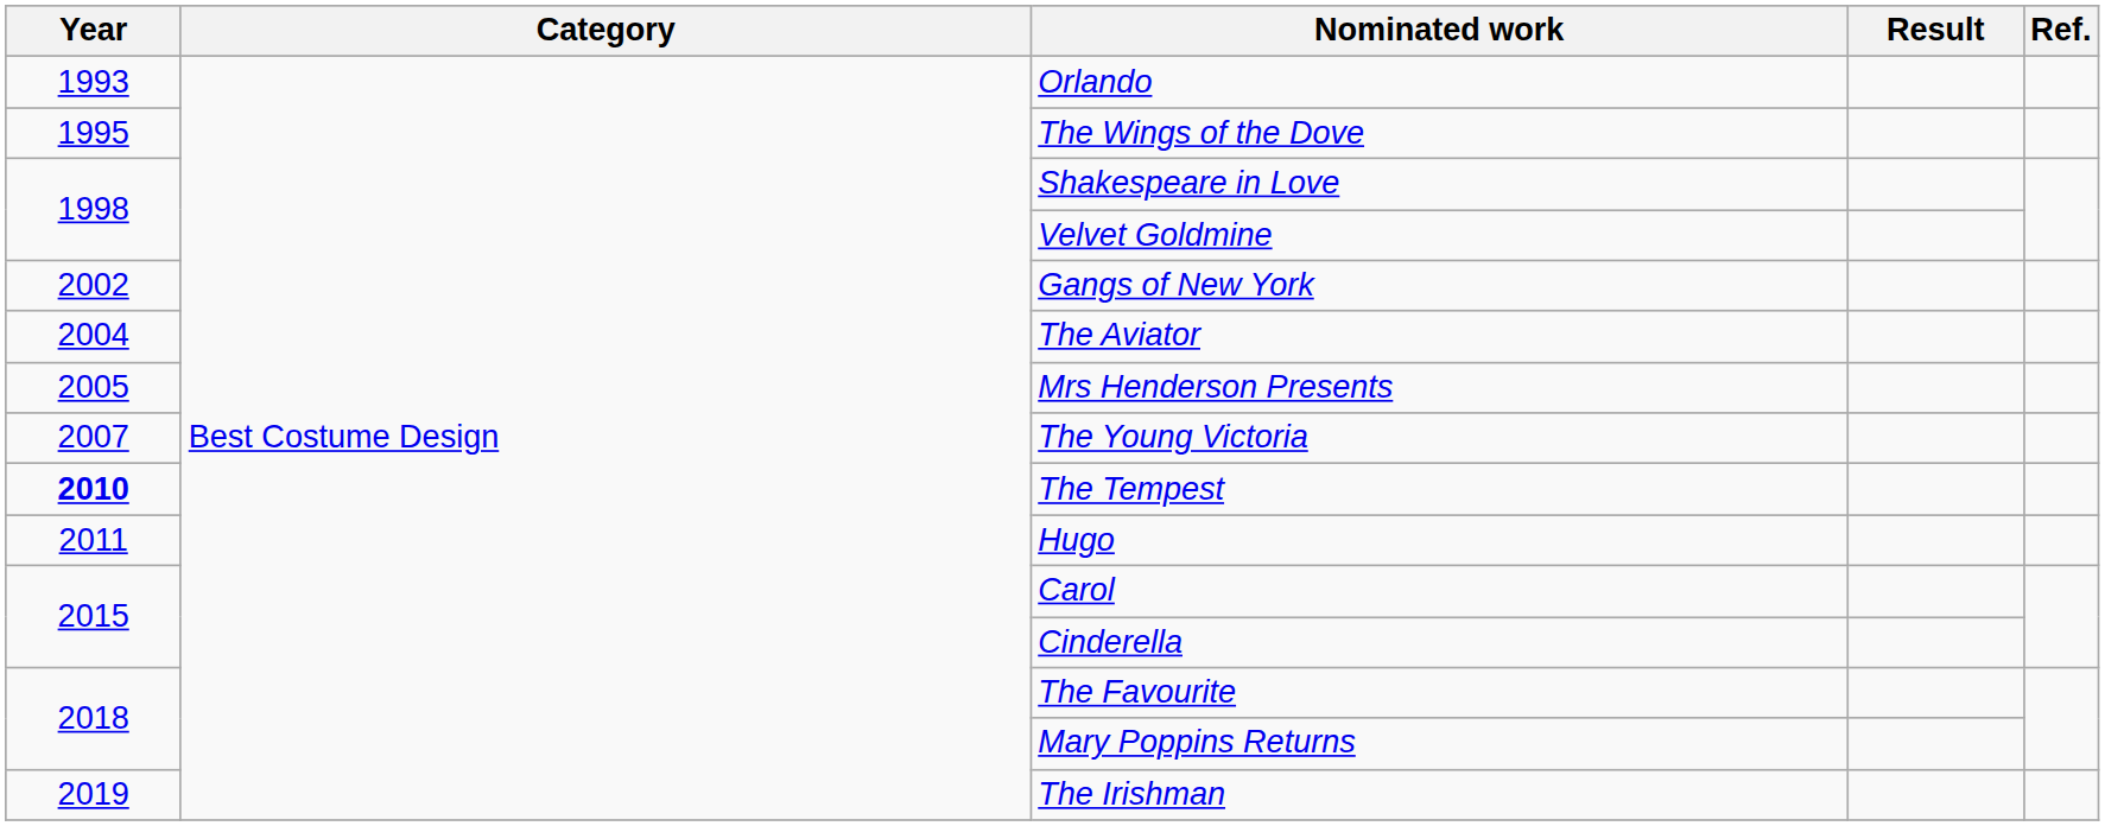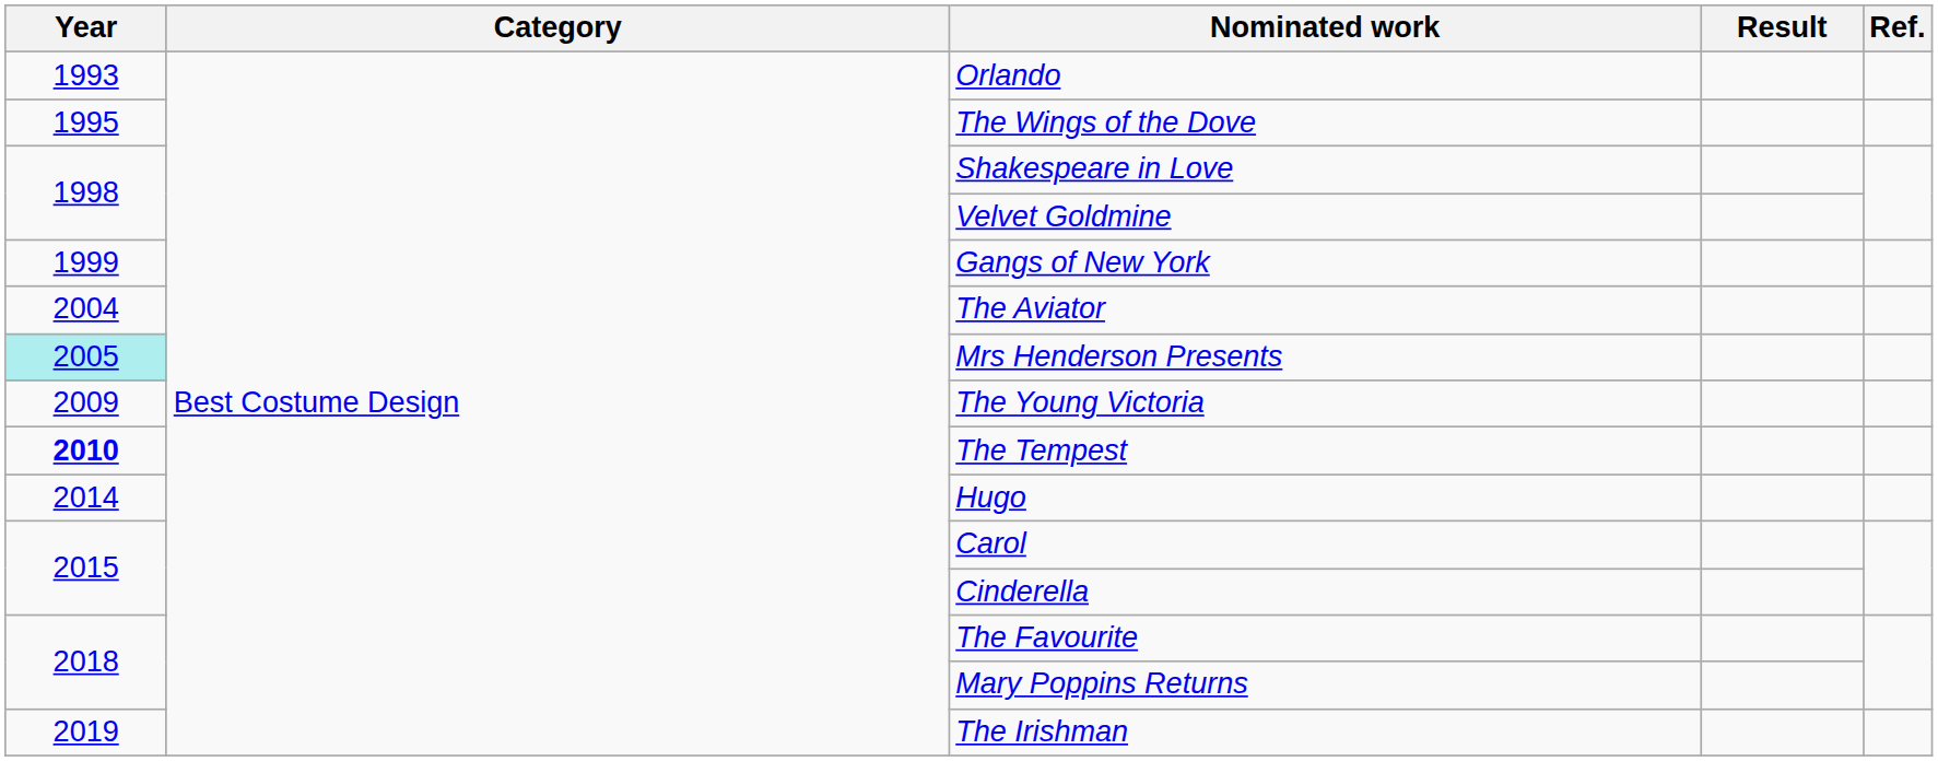 <table class=wikitable>
 <tr>
 <th scope="col" style="width:5em;">Year</th>
 <th scope="col" style="width:26em;">Category</th>
 <th scope="col" style="width:25em;">Nominated work</th>
 <th scope="col" style="width:5em;">Result</th>
 <th>Ref.</th>
 </tr>
 <tr>
 <td style="text-align:center;"><a href='#'>1993</a></td>
 <td rowspan="15"><a href='#'>Best Costume Design</a></td>
 <td><em><a href='#'>Orlando</a></em></td>
 <td></td>
 <td style="text-align:center;"></td>
 </tr>
 <tr>
 <td style="text-align:center;"><a href='#'>1995</a></td>
 <td><em><a href='#'>The Wings of the Dove</a></em></td>
 <td></td>
 <td style="text-align:center;"></td>
 </tr>
 <tr>
 <td rowspan="2" style="text-align:center;"><a href='#'>1998</a></td>
 <td><em><a href='#'>Shakespeare in Love</a></em></td>
 <td></td>
 <td rowspan="2" style="text-align:center;"></td>
 </tr>
 <tr>
 <td><em><a href='#'>Velvet Goldmine</a></em></td>
 <td></td>
 </tr>
 <tr>
-<td style="text-align:center;"><a href='#'>2002</a></td>
+<td style="text-align:center;"><a href='#'>1999</a></td>
 <td><em><a href='#'>Gangs of New York</a></em></td>
 <td></td>
 <td style="text-align:center;"></td>
 </tr>
 <tr>
 <td style="text-align:center;"><a href='#'>2004</a></td>
 <td><em><a href='#'>The Aviator</a></em></td>
 <td></td>
 <td style="text-align:center;"></td>
 </tr>
 <tr>
-<td style="text-align:center;"><a href='#'>2005</a></td>
+<td style="background: paleturquoise; text-align:center;"><a href='#'>2005</a></td>
 <td><em><a href='#'>Mrs Henderson Presents</a></em></td>
 <td></td>
 <td style="text-align:center;"></td>
 </tr>
 <tr>
-<td style="text-align:center;"><a href='#'>2007</a></td>
+<td style="text-align:center;"><a href='#'>2009</a></td>
 <td><em><a href='#'>The Young Victoria</a></em></td>
 <td></td>
 <td style="text-align:center;"></td>
 </tr>
 <tr>
 <td style="text-align:center;"><strong><a href='#'>2010</a></strong></td>
 <td><em><a href='#'>The Tempest</a></em></td>
 <td></td>
 <td style="text-align:center;"></td>
 </tr>
 <tr>
-<td style="text-align:center;"><a href='#'>2011</a></td>
+<td style="text-align:center;"><a href='#'>2014</a></td>
 <td><em><a href='#'>Hugo</a></em></td>
 <td></td>
 <td style="text-align:center;"></td>
 </tr>
 <tr>
 <td rowspan="2" style="text-align:center;"><a href='#'>2015</a></td>
 <td><em><a href='#'>Carol</a></em></td>
 <td></td>
 <td rowspan="2" style="text-align:center;"></td>
 </tr>
 <tr>
 <td><em><a href='#'>Cinderella</a></em></td>
 <td></td>
 </tr>
 <tr>
 <td rowspan="2" style="text-align:center;"><a href='#'>2018</a></td>
 <td><em><a href='#'>The Favourite</a></em></td>
 <td></td>
 <td rowspan="2" style="text-align:center;"></td>
 </tr>
 <tr>
 <td><em><a href='#'>Mary Poppins Returns</a></em></td>
 <td></td>
 </tr>
 <tr>
 <td style="text-align:center;"><a href='#'>2019</a></td>
 <td><em><a href='#'>The Irishman</a></em></td>
 <td></td>
 <td style="text-align:center;"></td>
 </tr>
 </table>
